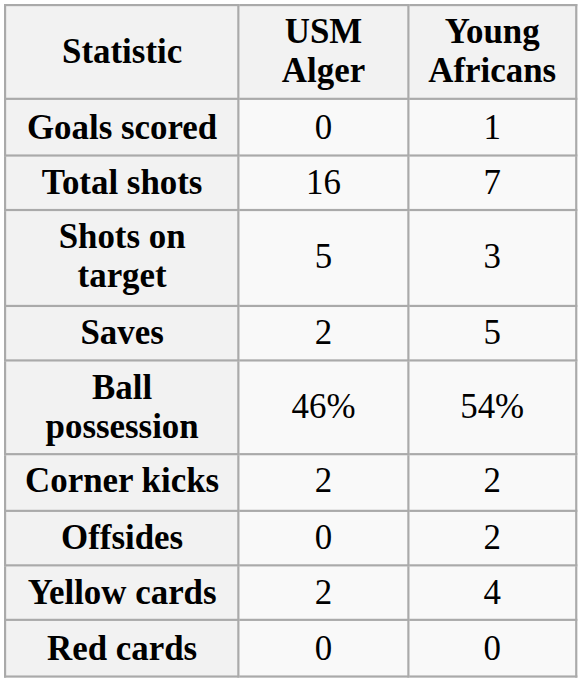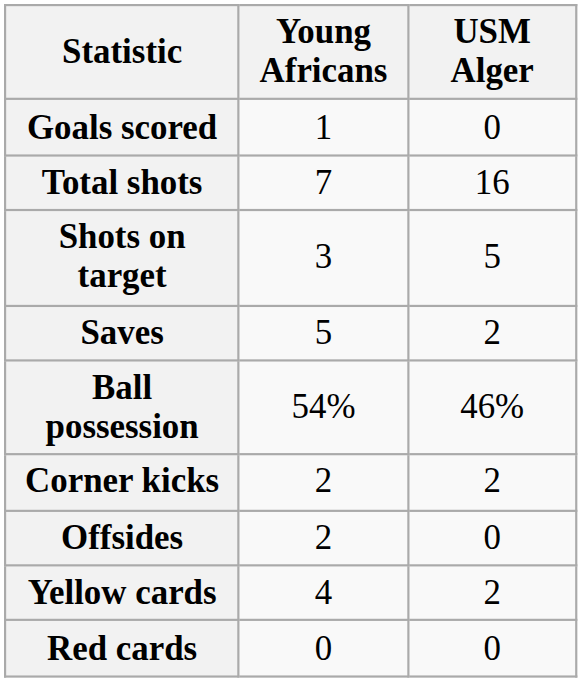 <table class="wikitable plainrowheaders" style="text-align:center">
 <tr>
 <th scope="col" style="width:100px">Statistic</th>
+<th scope="col" style="width:70px">Young Africans</th>
 <th scope="col" style="width:70px">USM Alger</th>
-<th scope="col" style="width:70px">Young Africans</th>
 </tr>
 <tr>
 <th scope=row>Goals scored</th>
+<td>1</td>
 <td>0</td>
-<td>1</td>
 </tr>
 <tr>
 <th scope=row>Total shots</th>
+<td>7</td>
 <td>16</td>
-<td>7</td>
 </tr>
 <tr>
 <th scope=row>Shots on target</th>
+<td>3</td>
 <td>5</td>
-<td>3</td>
 </tr>
 <tr>
 <th scope=row>Saves</th>
+<td>5</td>
 <td>2</td>
-<td>5</td>
 </tr>
 <tr>
 <th scope=row>Ball possession</th>
+<td>54%</td>
 <td>46%</td>
-<td>54%</td>
 </tr>
 <tr>
 <th scope=row>Corner kicks</th>
 <td>2</td>
 <td>2</td>
 </tr>
 <tr>
 <th scope=row>Offsides</th>
+<td>2</td>
 <td>0</td>
-<td>2</td>
 </tr>
 <tr>
 <th scope=row>Yellow cards</th>
+<td>4</td>
 <td>2</td>
-<td>4</td>
 </tr>
 <tr>
 <th scope=row>Red cards</th>
 <td>0</td>
 <td>0</td>
 </tr>
 </table>
